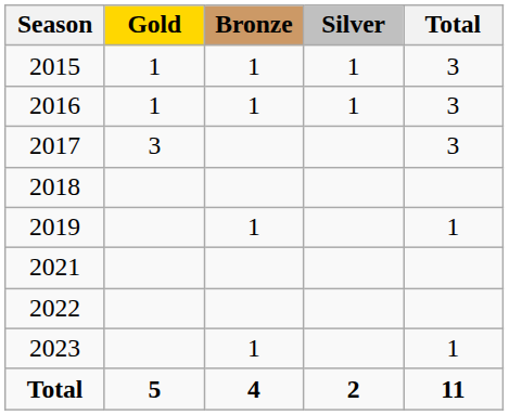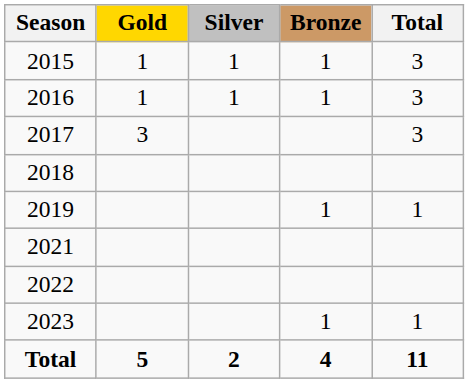 <table class="wikitable" style="text-align:center;">
 <tr>
 <th width = "55">Season</th>
 <th width = "55" style="background: gold;">Gold</th>
+<th width = "55" style="background: silver;">Silver</th>
 <th width = "55" style="background: #cc9966;">Bronze</th>
-<th width = "55" style="background: silver;">Silver</th>
 <th width = "55">Total</th>
 </tr>
 <tr>
 <td>2015</td>
 <td>1</td>
 <td>1</td>
 <td>1</td>
 <td>3</td>
 </tr>
 <tr>
 <td>2016</td>
 <td>1</td>
 <td>1</td>
 <td>1</td>
 <td>3</td>
 </tr>
 <tr>
 <td>2017</td>
 <td>3</td>
 <td></td>
 <td></td>
 <td>3</td>
 </tr>
 <tr>
 <td>2018</td>
 <td></td>
 <td></td>
 <td></td>
 <td></td>
 </tr>
 <tr>
 <td>2019</td>
 <td></td>
+<td></td>
 <td>1</td>
-<td></td>
 <td>1</td>
 </tr>
 <tr>
 <td>2021</td>
 <td></td>
 <td></td>
 <td></td>
 <td></td>
 </tr>
 <tr>
 <td>2022</td>
 <td></td>
 <td></td>
 <td></td>
 <td></td>
 </tr>
 <tr>
 <td>2023</td>
 <td></td>
+<td></td>
 <td>1</td>
-<td></td>
 <td>1</td>
 </tr>
 <tr>
 <td><strong>Total</strong></td>
 <td><strong>5</strong></td>
+<td><strong>2</strong></td>
 <td><strong>4</strong></td>
-<td><strong>2</strong></td>
 <td><strong>11</strong></td>
 </tr>
 </table>
